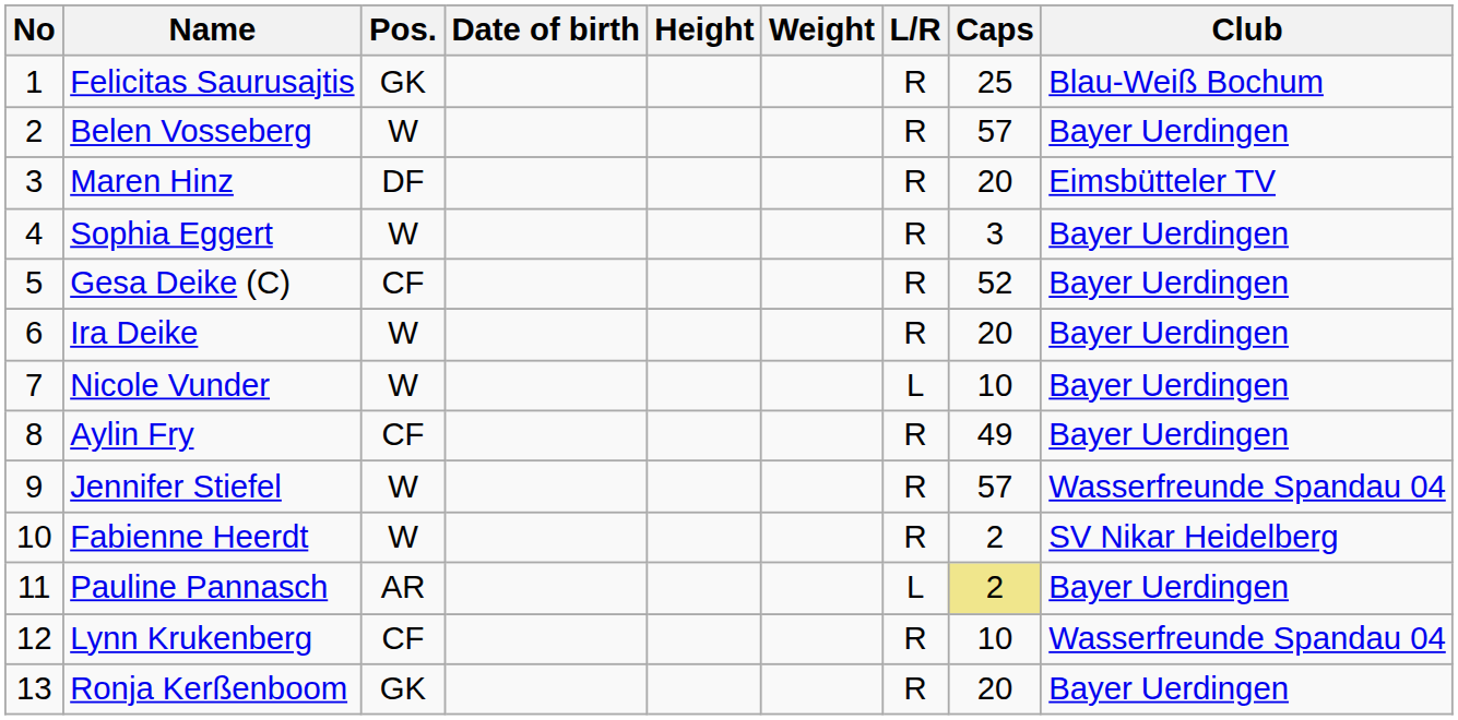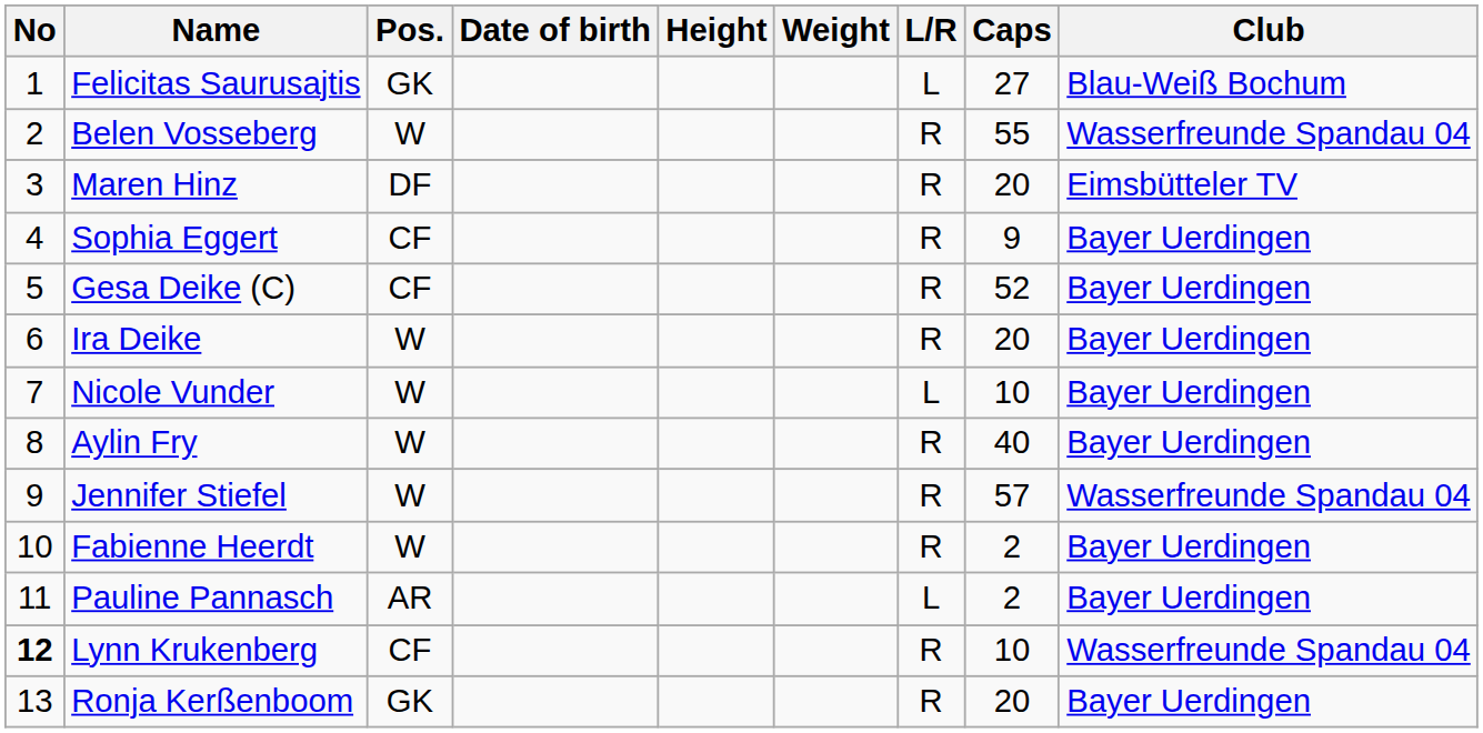 <table class="wikitable sortable" text-align:center;">
 <tr>
 <th>No</th>
 <th>Name</th>
 <th>Pos.</th>
 <th>Date of birth</th>
 <th>Height</th>
 <th>Weight</th>
 <th>L/R</th>
 <th>Caps</th>
 <th>Club</th>
 </tr>
 <tr>
 <td style="text-align:center;">1</td>
 <td style="text-align:left;"><a href='#'>Felicitas Saurusajtis</a></td>
 <td style="text-align:center;">GK</td>
 <td style="text-align:left;"></td>
 <td></td>
 <td></td>
-<td style="text-align:center;">R</td>
-<td style="text-align:center;">25</td>
+<td style="text-align:center;">L</td>
+<td style="text-align:center;">27</td>
 <td style="text-align:left;"> <a href='#'>Blau-Weiß Bochum</a></td>
 </tr>
 <tr>
 <td style="text-align:center;">2</td>
 <td style="text-align:left;"><a href='#'>Belen Vosseberg</a></td>
 <td style="text-align:center;">W</td>
 <td style="text-align:left;"></td>
 <td></td>
 <td></td>
 <td style="text-align:center;">R</td>
-<td style="text-align:center;">57</td>
-<td style="text-align:left;"> <a href='#'>Bayer Uerdingen</a></td>
+<td style="text-align:center;">55</td>
+<td style="text-align:left;"> <a href='#'>Wasserfreunde Spandau 04</a></td>
 </tr>
 <tr>
 <td style="text-align:center;">3</td>
 <td style="text-align:left;"><a href='#'>Maren Hinz</a></td>
 <td style="text-align:center;">DF</td>
 <td style="text-align:left;"></td>
 <td></td>
 <td></td>
 <td style="text-align:center;">R</td>
 <td style="text-align:center;">20</td>
 <td style="text-align:left;"> <a href='#'>Eimsbütteler TV</a></td>
 </tr>
 <tr>
 <td style="text-align:center;">4</td>
 <td style="text-align:left;"><a href='#'>Sophia Eggert</a></td>
-<td style="text-align:center;">W</td>
+<td style="text-align:center;">CF</td>
 <td style="text-align:left;"></td>
 <td></td>
 <td></td>
 <td style="text-align:center;">R</td>
-<td style="text-align:center;">3</td>
+<td style="text-align:center;">9</td>
 <td style="text-align:left;"> <a href='#'>Bayer Uerdingen</a></td>
 </tr>
 <tr>
 <td style="text-align:center;">5</td>
 <td style="text-align:left;"><a href='#'>Gesa Deike</a> (C)</td>
 <td style="text-align:center;">CF</td>
 <td style="text-align:left;"></td>
 <td></td>
 <td></td>
 <td style="text-align:center;">R</td>
 <td style="text-align:center;">52</td>
 <td style="text-align:left;"> <a href='#'>Bayer Uerdingen</a></td>
 </tr>
 <tr>
 <td style="text-align:center;">6</td>
 <td style="text-align:left;"><a href='#'>Ira Deike</a></td>
 <td style="text-align:center;">W</td>
 <td style="text-align:left;"></td>
 <td></td>
 <td></td>
 <td style="text-align:center;">R</td>
 <td style="text-align:center;">20</td>
 <td style="text-align:left;"> <a href='#'>Bayer Uerdingen</a></td>
 </tr>
 <tr>
 <td style="text-align:center;">7</td>
 <td style="text-align:left;"><a href='#'>Nicole Vunder</a></td>
 <td style="text-align:center;">W</td>
 <td style="text-align:left;"></td>
 <td></td>
 <td></td>
 <td style="text-align:center;">L</td>
 <td style="text-align:center;">10</td>
 <td style="text-align:left;"> <a href='#'>Bayer Uerdingen</a></td>
 </tr>
 <tr>
 <td style="text-align:center;">8</td>
 <td style="text-align:left;"><a href='#'>Aylin Fry</a></td>
-<td style="text-align:center;">CF</td>
+<td style="text-align:center;">W</td>
 <td style="text-align:left;"></td>
 <td></td>
 <td></td>
 <td style="text-align:center;">R</td>
-<td style="text-align:center;">49</td>
+<td style="text-align:center;">40</td>
 <td style="text-align:left;"> <a href='#'>Bayer Uerdingen</a></td>
 </tr>
 <tr>
 <td style="text-align:center;">9</td>
 <td style="text-align:left;"><a href='#'>Jennifer Stiefel</a></td>
 <td style="text-align:center;">W</td>
 <td style="text-align:left;"></td>
 <td></td>
 <td></td>
 <td style="text-align:center;">R</td>
 <td style="text-align:center;">57</td>
 <td style="text-align:left;"> <a href='#'>Wasserfreunde Spandau 04</a></td>
 </tr>
 <tr>
 <td style="text-align:center;">10</td>
 <td style="text-align:left;"><a href='#'>Fabienne Heerdt</a></td>
 <td style="text-align:center;">W</td>
 <td style="text-align:left;"></td>
 <td></td>
 <td></td>
 <td style="text-align:center;">R</td>
 <td style="text-align:center;">2</td>
-<td style="text-align:left;"> <a href='#'>SV Nikar Heidelberg</a></td>
+<td style="text-align:left;"> <a href='#'>Bayer Uerdingen</a></td>
 </tr>
 <tr>
 <td style="text-align:center;">11</td>
 <td style="text-align:left;"><a href='#'>Pauline Pannasch</a></td>
 <td style="text-align:center;">AR</td>
 <td style="text-align:left;"></td>
 <td></td>
 <td></td>
 <td style="text-align:center;">L</td>
-<td style="background: khaki; text-align:center;">2</td>
+<td style="text-align:center;">2</td>
 <td style="text-align:left;"> <a href='#'>Bayer Uerdingen</a></td>
 </tr>
 <tr>
-<td style="text-align:center;">12</td>
+<td style="text-align:center;"><strong>12</strong></td>
 <td style="text-align:left;"><a href='#'>Lynn Krukenberg</a></td>
 <td style="text-align:center;">CF</td>
 <td style="text-align:left;"></td>
 <td></td>
 <td></td>
 <td style="text-align:center;">R</td>
 <td style="text-align:center;">10</td>
 <td style="text-align:left;"> <a href='#'>Wasserfreunde Spandau 04</a></td>
 </tr>
 <tr>
 <td style="text-align:center;">13</td>
 <td style="text-align:left;"><a href='#'>Ronja Kerßenboom</a></td>
 <td style="text-align:center;">GK</td>
 <td style="text-align:left;"></td>
 <td></td>
 <td></td>
 <td style="text-align:center;">R</td>
 <td style="text-align:center;">20</td>
 <td style="text-align:left;"> <a href='#'>Bayer Uerdingen</a></td>
 </tr>
 </table>
